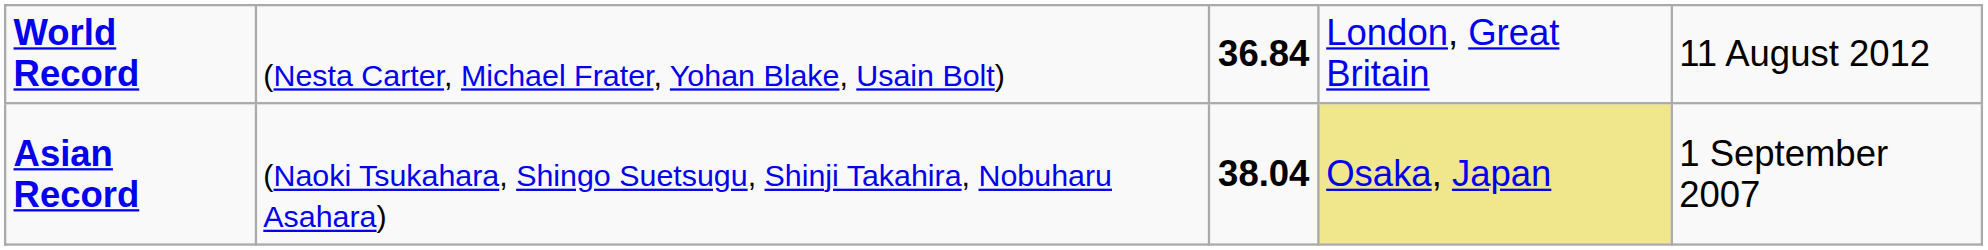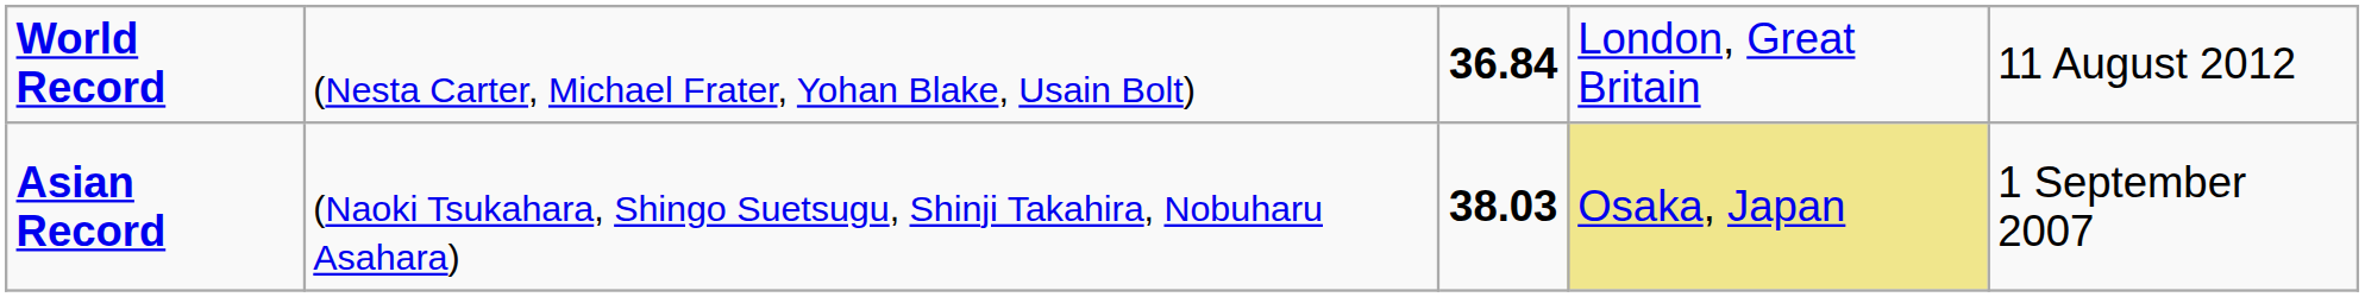 <table class="wikitable">
 <tr>
 <td><strong><a href='#'>World Record</a></strong></td>
 <td><br><small>(<a href='#'>Nesta Carter</a>, <a href='#'>Michael Frater</a>, <a href='#'>Yohan Blake</a>, <a href='#'>Usain Bolt</a>)</small></td>
 <td><strong>36.84</strong></td>
 <td><a href='#'>London</a>, <a href='#'>Great Britain</a></td>
 <td>11 August 2012</td>
 </tr>
 <tr>
 <td><strong><a href='#'>Asian Record</a></strong></td>
 <td><br><small>(<a href='#'>Naoki Tsukahara</a>, <a href='#'>Shingo Suetsugu</a>, <a href='#'>Shinji Takahira</a>, <a href='#'>Nobuharu Asahara</a>)</small></td>
-<td><strong>38.04</strong></td>
+<td><strong>38.03</strong></td>
 <td style="background: khaki;"><a href='#'>Osaka</a>, <a href='#'>Japan</a></td>
 <td>1 September 2007</td>
 </tr>
 </table>
